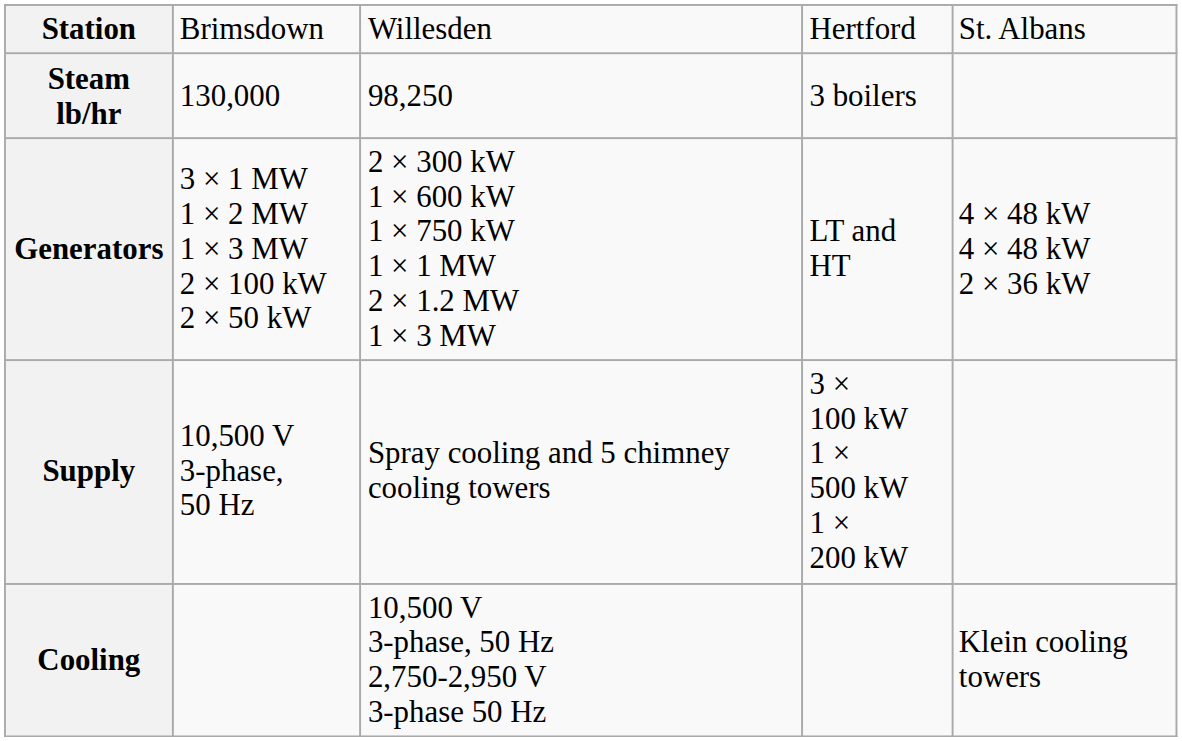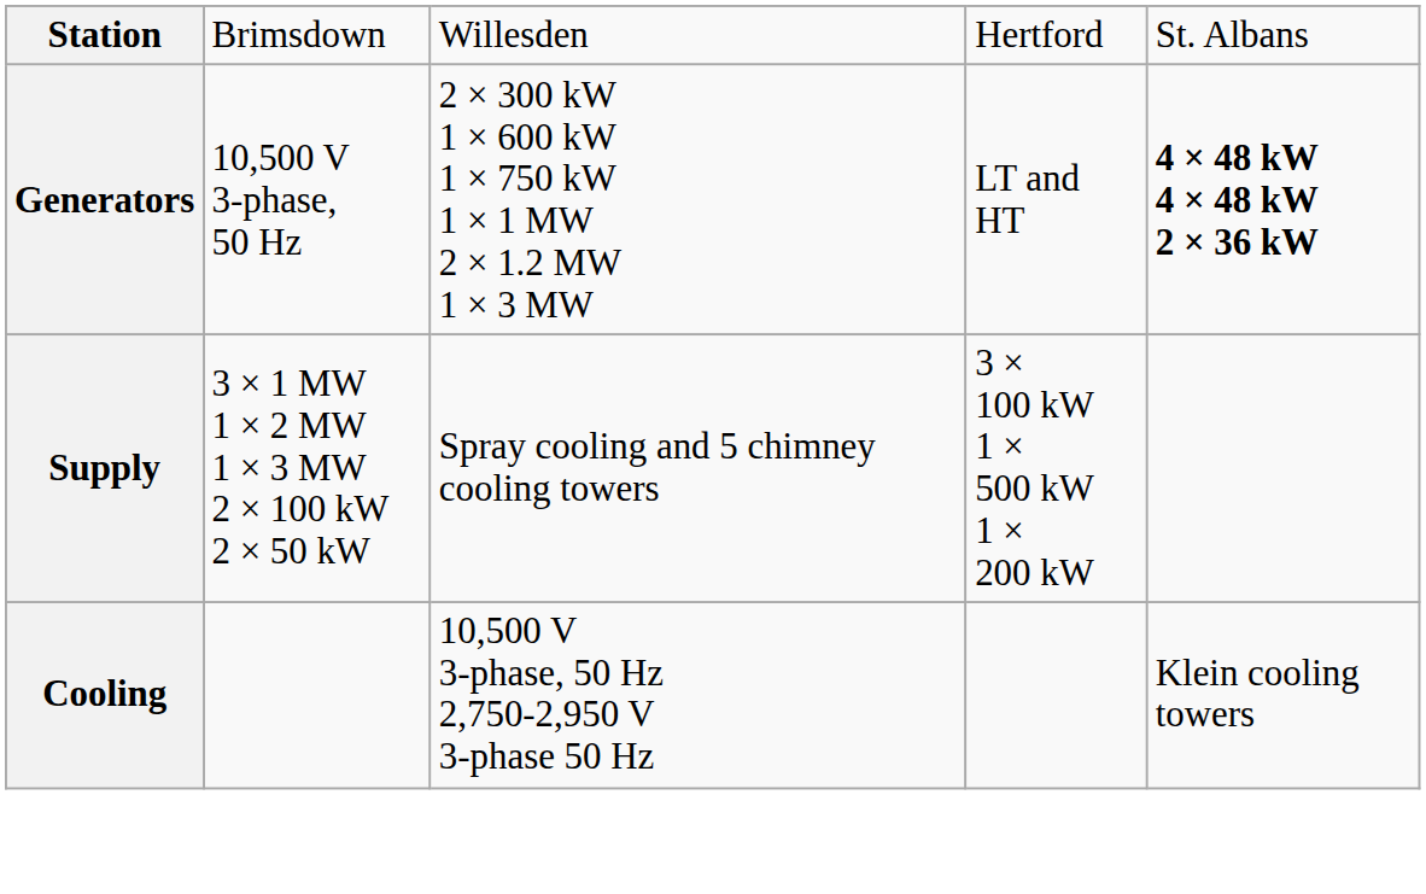 <table class="wikitable">
 <tr>
 <th>Station</th>
 <td>Brimsdown</td>
 <td>Willesden</td>
 <td>Hertford</td>
 <td>St. Albans</td>
 </tr>
 <tr>
-<th>Steam lb/hr</th>
-<td>130,000</td>
-<td>98,250</td>
-<td>3 boilers</td>
-<td></td>
-</tr>
-<tr>
 <th>Generators</th>
-<td>3 × 1 MW<br>1 × 2 MW<br>1 × 3 MW<br>2 × 100 kW<br>2 × 50 kW</td>
+<td>10,500 V<br>3-phase, 50 Hz</td>
 <td>2 × 300 kW<br>1 × 600 kW<br>1 × 750 kW<br>1 × 1 MW<br>2 × 1.2 MW<br>1 × 3 MW</td>
 <td>LT and HT</td>
-<td>4 × 48 kW<br>4 × 48 kW<br>2 × 36 kW</td>
+<td><strong>4 × 48 kW<br>4 × 48 kW<br>2 × 36 kW</strong></td>
 </tr>
 <tr>
 <th>Supply</th>
-<td>10,500 V<br>3-phase, 50 Hz</td>
+<td>3 × 1 MW<br>1 × 2 MW<br>1 × 3 MW<br>2 × 100 kW<br>2 × 50 kW</td>
 <td>Spray cooling and  5 chimney cooling towers</td>
 <td>3 × 100 kW<br>1 × 500 kW<br>1 × 200 kW</td>
 <td></td>
 </tr>
 <tr>
 <th>Cooling</th>
 <td></td>
 <td>10,500 V<br>3-phase, 50 Hz<br>2,750-2,950 V<br>3-phase 50 Hz</td>
 <td></td>
 <td>Klein cooling towers</td>
 </tr>
 </table>
